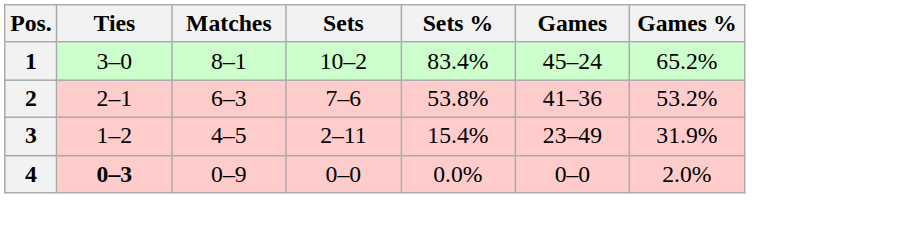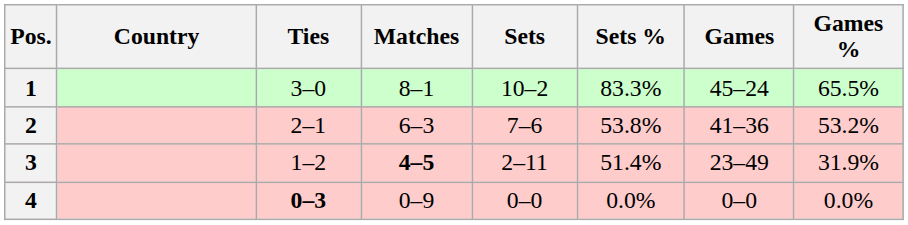 <table class="wikitable nowrap" style=text-align:center>
 <tr>
 <th>Pos.</th>
+<th width=140>Country</th>
 <th width=70>Ties</th>
 <th width=70>Matches</th>
 <th width=70>Sets</th>
 <th width=70>Sets %</th>
 <th width=70>Games</th>
 <th width=70>Games %</th>
 </tr>
 <tr style="background: #CCFFCC;">
 <th>1</th>
+<td align=left></td>
 <td>3–0</td>
 <td>8–1</td>
 <td>10–2</td>
-<td>83.4%</td>
+<td>83.3%</td>
 <td>45–24</td>
-<td>65.2%</td>
+<td>65.5%</td>
 </tr>
 <tr style="background: #FFCCCC;">
 <th>2</th>
+<td align=left></td>
 <td>2–1</td>
 <td>6–3</td>
 <td>7–6</td>
 <td>53.8%</td>
 <td>41–36</td>
 <td>53.2%</td>
 </tr>
 <tr style="background: #FFCCCC;">
 <th>3</th>
+<td align=left></td>
 <td>1–2</td>
-<td>4–5</td>
+<td><strong>4–5</strong></td>
 <td>2–11</td>
-<td>15.4%</td>
+<td>51.4%</td>
 <td>23–49</td>
 <td>31.9%</td>
 </tr>
 <tr style="background: #FFCCCC;">
 <th>4</th>
+<td align=left></td>
 <td><strong>0–3</strong></td>
 <td>0–9</td>
 <td>0–0</td>
 <td>0.0%</td>
 <td>0–0</td>
-<td>2.0%</td>
+<td>0.0%</td>
 </tr>
 </table>
